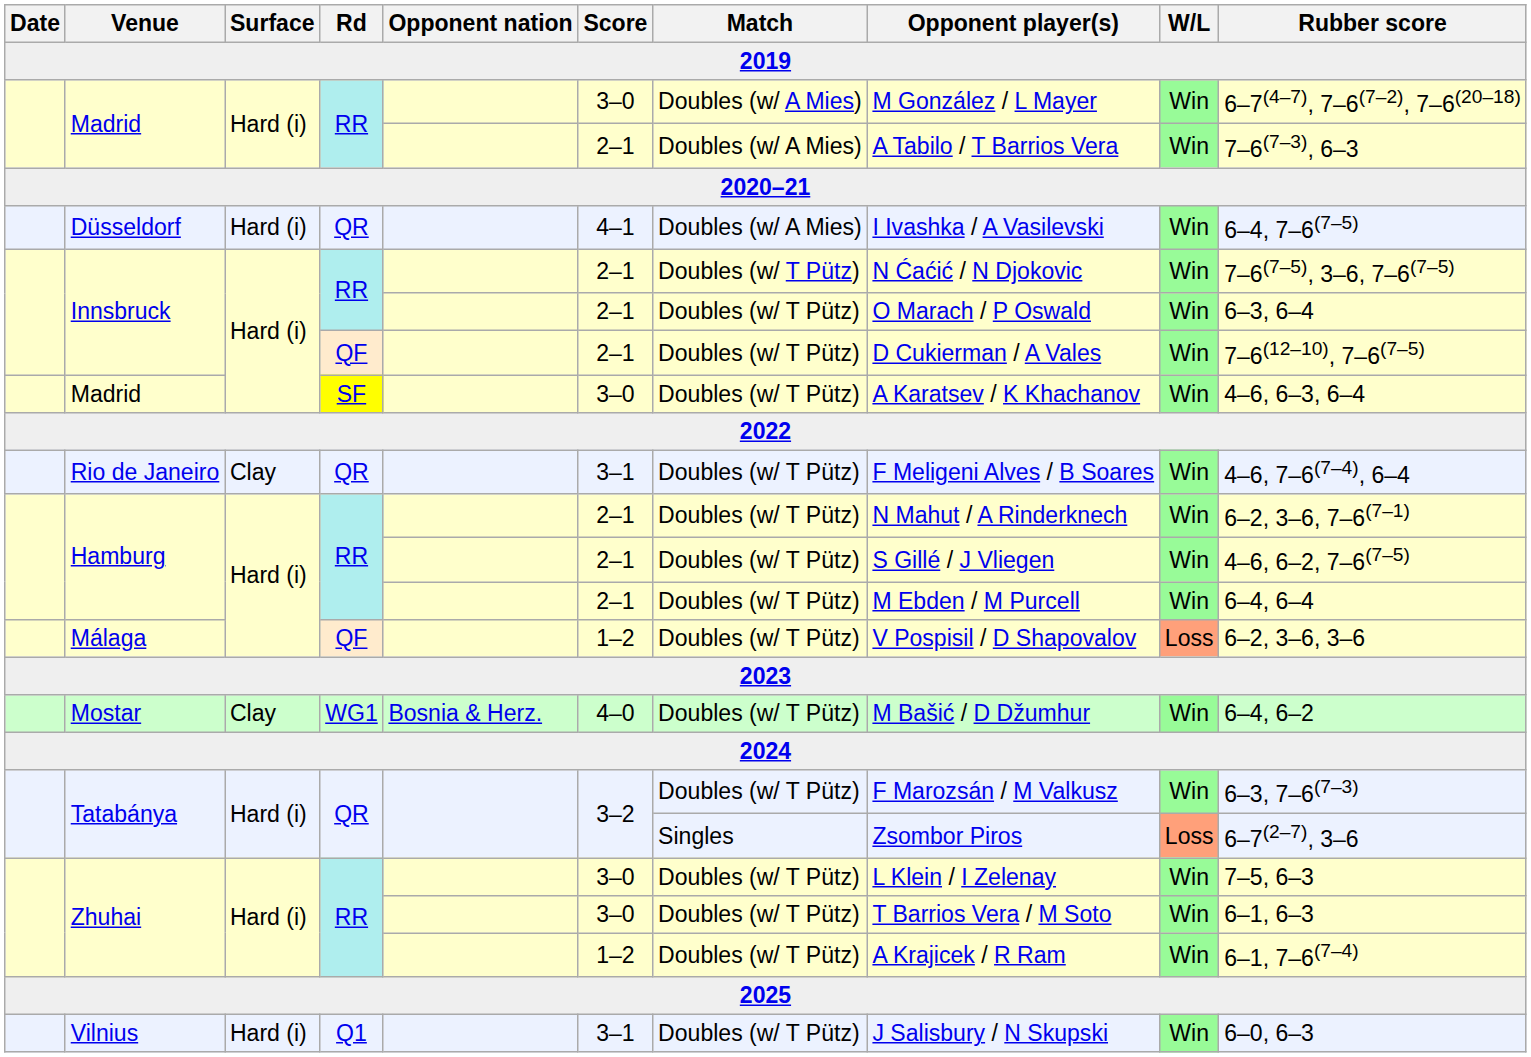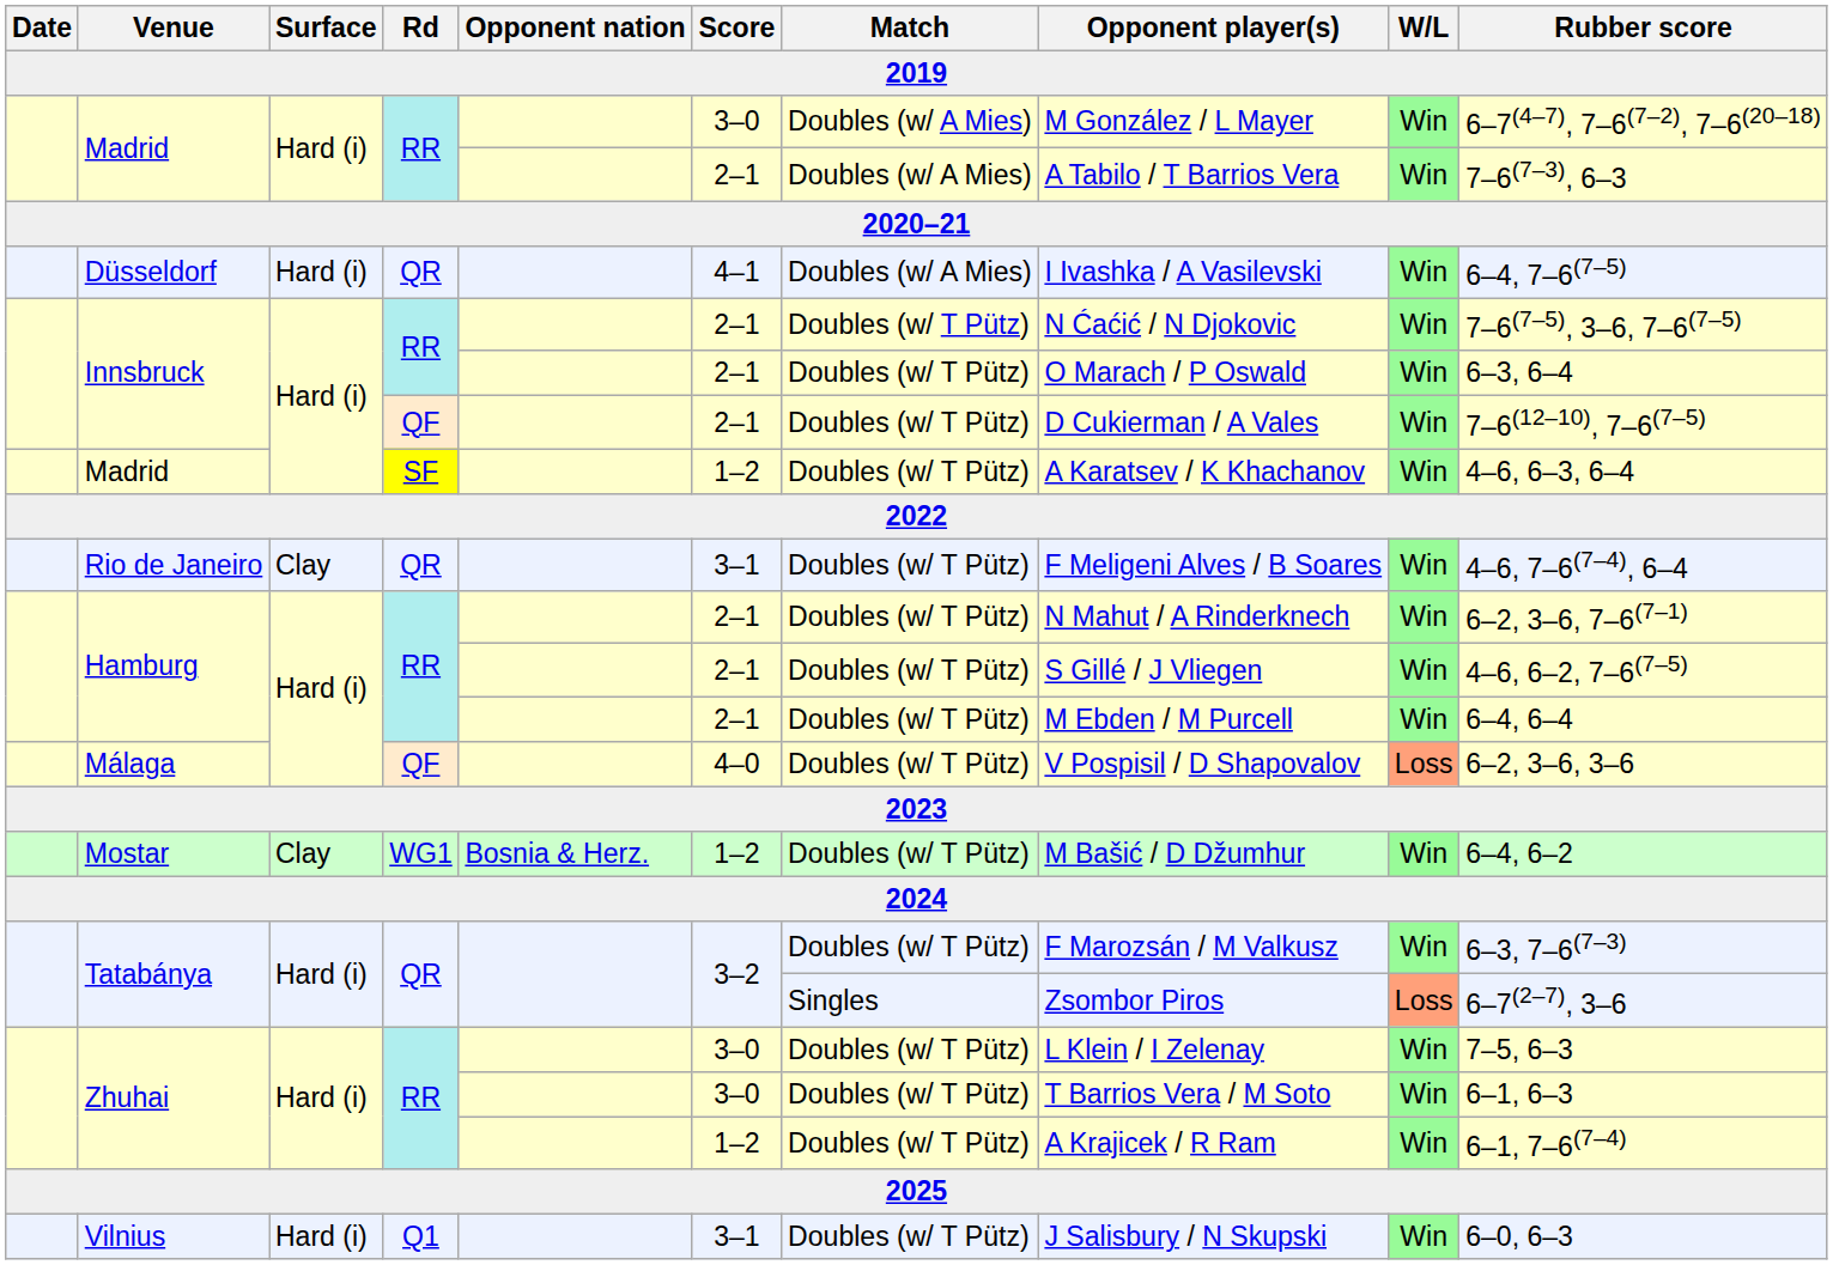 <table class="wikitable nowrap" style=font-size:96%>
 <tr>
 <th>Date</th>
 <th>Venue</th>
 <th>Surface</th>
 <th>Rd</th>
 <th>Opponent nation</th>
 <th>Score</th>
 <th>Match</th>
 <th>Opponent player(s)</th>
 <th>W/L</th>
 <th>Rubber score</th>
 </tr>
 <tr bgcolor="efefef">
 <td colspan=10 align="center"><strong><a href='#'>2019</a></strong></td>
 </tr>
 <tr bgcolor="ffffcc">
 <td rowspan="2"></td>
 <td rowspan="2"><a href='#'>Madrid</a></td>
 <td rowspan="2">Hard (i)</td>
 <td rowspan="2" align="center" bgcolor="afeeee"><a href='#'>RR</a></td>
 <td></td>
 <td align="center">3–0</td>
 <td>Doubles (w/ <a href='#'>A Mies</a>)</td>
 <td><a href='#'>M González</a> / <a href='#'>L Mayer</a></td>
 <td bgcolor="98fb98" align="center">Win</td>
 <td>6–7<sup>(4–7)</sup>, 7–6<sup>(7–2)</sup>, 7–6<sup>(20–18)</sup></td>
 </tr>
 <tr bgcolor="ffffcc">
 <td></td>
 <td align="center">2–1</td>
 <td>Doubles (w/ A Mies)</td>
 <td><a href='#'>A Tabilo</a> / <a href='#'>T Barrios Vera</a></td>
 <td bgcolor="98fb98" align="center">Win</td>
 <td>7–6<sup>(7–3)</sup>, 6–3</td>
 </tr>
 <tr bgcolor="efefef">
 <td colspan=10 align="center"><strong><a href='#'>2020–21</a></strong></td>
 </tr>
 <tr bgcolor="ecf2ff">
 <td></td>
 <td><a href='#'>Düsseldorf</a></td>
 <td>Hard (i)</td>
 <td align="center"><a href='#'>QR</a></td>
 <td></td>
 <td align="center">4–1</td>
 <td>Doubles (w/ A Mies)</td>
 <td><a href='#'>I Ivashka</a> / <a href='#'>A Vasilevski</a></td>
 <td bgcolor="98fb98" align="center">Win</td>
 <td>6–4, 7–6<sup>(7–5)</sup></td>
 </tr>
 <tr bgcolor="ffffcc">
 <td rowspan="3"></td>
 <td rowspan="3"><a href='#'>Innsbruck</a></td>
 <td rowspan="4">Hard (i)</td>
 <td rowspan="2" align="center" bgcolor="afeeee"><a href='#'>RR</a></td>
 <td></td>
 <td align="center">2–1</td>
 <td>Doubles (w/ <a href='#'>T Pütz</a>)</td>
 <td><a href='#'>N Ćaćić</a> / <a href='#'>N Djokovic</a></td>
 <td bgcolor="98fb98" align="center">Win</td>
 <td>7–6<sup>(7–5)</sup>, 3–6, 7–6<sup>(7–5)</sup></td>
 </tr>
 <tr bgcolor="ffffcc">
 <td></td>
 <td align="center">2–1</td>
 <td>Doubles (w/ T Pütz)</td>
 <td><a href='#'>O Marach</a> / <a href='#'>P Oswald</a></td>
 <td bgcolor="98fb98" align="center">Win</td>
 <td>6–3, 6–4</td>
 </tr>
 <tr bgcolor="ffffcc">
 <td align="center" bgcolor="ffebcd"><a href='#'>QF</a></td>
 <td></td>
 <td align="center">2–1</td>
 <td>Doubles (w/ T Pütz)</td>
 <td><a href='#'>D Cukierman</a> / <a href='#'>A Vales</a></td>
 <td bgcolor="98fb98" align="center">Win</td>
 <td>7–6<sup>(12–10)</sup>, 7–6<sup>(7–5)</sup></td>
 </tr>
 <tr bgcolor="ffffcc">
 <td></td>
 <td>Madrid</td>
 <td align="center" bgcolor="yellow"><a href='#'>SF</a></td>
 <td></td>
-<td align="center">3–0</td>
+<td align="center">1–2</td>
 <td>Doubles (w/ T Pütz)</td>
 <td><a href='#'>A Karatsev</a> / <a href='#'>K Khachanov</a></td>
 <td bgcolor="98fb98" align="center">Win</td>
 <td>4–6, 6–3, 6–4</td>
 </tr>
 <tr bgcolor=efefef class=sortbottom>
 <td colspan=10 align=center><strong><a href='#'>2022</a></strong></td>
 </tr>
 <tr bgcolor=ecf2ff>
 <td></td>
 <td><a href='#'>Rio de Janeiro</a></td>
 <td>Clay</td>
 <td align=center><a href='#'>QR</a></td>
 <td></td>
 <td align=center>3–1</td>
 <td>Doubles (w/ T Pütz)</td>
 <td><a href='#'>F Meligeni Alves</a> / <a href='#'>B Soares</a></td>
 <td bgcolor=98FB98 align=center>Win</td>
 <td>4–6, 7–6<sup>(7–4)</sup>, 6–4</td>
 </tr>
 <tr bgcolor="ffffcc">
 <td rowspan="3"></td>
 <td rowspan="3"><a href='#'>Hamburg</a></td>
 <td rowspan="4">Hard (i)</td>
 <td rowspan="3" align="center" bgcolor="afeeee"><a href='#'>RR</a></td>
 <td></td>
 <td align="center">2–1</td>
 <td>Doubles (w/ T Pütz)</td>
 <td><a href='#'>N Mahut</a> / <a href='#'>A Rinderknech</a></td>
 <td bgcolor=98FB98 align=center>Win</td>
 <td>6–2, 3–6, 7–6<sup>(7–1)</sup></td>
 </tr>
 <tr bgcolor="ffffcc">
 <td></td>
 <td align="center">2–1</td>
 <td>Doubles (w/ T Pütz)</td>
 <td><a href='#'>S Gillé</a> / <a href='#'>J Vliegen</a></td>
 <td bgcolor=98FB98 align=center>Win</td>
 <td>4–6, 6–2, 7–6<sup>(7–5)</sup></td>
 </tr>
 <tr bgcolor="ffffcc">
 <td></td>
 <td align="center">2–1</td>
 <td>Doubles (w/ T Pütz)</td>
 <td><a href='#'>M Ebden</a> / <a href='#'>M Purcell</a></td>
 <td bgcolor=98FB98 align=center>Win</td>
 <td>6–4, 6–4</td>
 </tr>
 <tr bgcolor="ffffcc">
 <td></td>
 <td><a href='#'>Málaga</a></td>
 <td align="center" bgcolor="ffebcd"><a href='#'>QF</a></td>
 <td></td>
-<td align="center">1–2</td>
+<td align="center">4–0</td>
 <td>Doubles (w/ T Pütz)</td>
 <td><a href='#'>V Pospisil</a> / <a href='#'>D Shapovalov</a></td>
 <td bgcolor=FFA07A align=center>Loss</td>
 <td>6–2, 3–6, 3–6</td>
 </tr>
 <tr bgcolor=efefef class=sortbottom>
 <td colspan=10 align=center><strong><a href='#'>2023</a></strong></td>
 </tr>
 <tr bgcolor="ccffcc">
 <td></td>
 <td><a href='#'>Mostar</a></td>
 <td>Clay</td>
 <td align="center"><a href='#'>WG1</a></td>
 <td> <a href='#'>Bosnia & Herz.</a></td>
-<td align="center">4–0</td>
+<td align="center">1–2</td>
 <td>Doubles (w/ T Pütz)</td>
 <td><a href='#'>M Bašić</a> / <a href='#'>D Džumhur</a></td>
 <td bgcolor=98FB98 align=center>Win</td>
 <td>6–4, 6–2</td>
 </tr>
 <tr bgcolor="efefef">
 <td colspan=10 align="center"><strong><a href='#'>2024</a></strong></td>
 </tr>
 <tr bgcolor="ecf2ff">
 <td rowspan=2></td>
 <td rowspan=2><a href='#'>Tatabánya</a></td>
 <td rowspan=2>Hard (i)</td>
 <td rowspan=2 align="center"><a href='#'>QR</a></td>
 <td rowspan=2></td>
 <td rowspan=2 align="center">3–2</td>
 <td>Doubles (w/ T Pütz)</td>
 <td><a href='#'>F Marozsán</a> / <a href='#'>M Valkusz</a></td>
 <td bgcolor=98FB98 align=center>Win</td>
 <td>6–3, 7–6<sup>(7–3)</sup></td>
 </tr>
 <tr bgcolor="ecf2ff">
 <td>Singles</td>
 <td><a href='#'>Zsombor Piros</a></td>
 <td bgcolor=FFA07A align=center>Loss</td>
 <td>6–7<sup>(2–7)</sup>, 3–6</td>
 </tr>
 <tr bgcolor="ffffcc">
 <td rowspan="3"></td>
 <td rowspan="3"><a href='#'>Zhuhai</a></td>
 <td rowspan="3">Hard (i)</td>
 <td rowspan="3" align="center" bgcolor="afeeee"><a href='#'>RR</a></td>
 <td></td>
 <td align="center">3–0</td>
 <td>Doubles (w/ T Pütz)</td>
 <td><a href='#'>L Klein</a> / <a href='#'>I Zelenay</a></td>
 <td bgcolor=98FB98 align=center>Win</td>
 <td>7–5, 6–3</td>
 </tr>
 <tr bgcolor="ffffcc">
 <td></td>
 <td align="center">3–0</td>
 <td>Doubles (w/ T Pütz)</td>
 <td><a href='#'>T Barrios Vera</a> / <a href='#'>M Soto</a></td>
 <td bgcolor=98FB98 align=center>Win</td>
 <td>6–1, 6–3</td>
 </tr>
 <tr bgcolor="ffffcc">
 <td></td>
 <td align="center">1–2</td>
 <td>Doubles (w/ T Pütz)</td>
 <td><a href='#'>A Krajicek</a> / <a href='#'>R Ram</a></td>
 <td bgcolor=98FB98 align=center>Win</td>
 <td>6–1, 7–6<sup>(7–4)</sup></td>
 </tr>
 <tr bgcolor="efefef">
 <td colspan=10 align="center"><strong><a href='#'>2025</a></strong></td>
 </tr>
 <tr bgcolor="ecf2ff">
 <td></td>
 <td><a href='#'>Vilnius</a></td>
 <td>Hard (i)</td>
 <td align=center><a href='#'>Q1</a></td>
 <td></td>
 <td align="center">3–1</td>
 <td>Doubles (w/ T Pütz)</td>
 <td><a href='#'>J Salisbury</a> / <a href='#'>N Skupski</a></td>
 <td bgcolor=98FB98 align=center>Win</td>
 <td>6–0, 6–3</td>
 </tr>
 </table>
